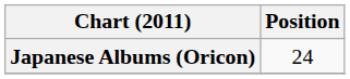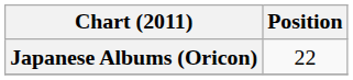 <table class="wikitable plainrowheaders">
 <tr>
 <th>Chart (2011)</th>
 <th>Position</th>
 </tr>
 <tr>
 <th scope="row">Japanese Albums (Oricon)</th>
-<td style="text-align:center;">24</td>
+<td style="text-align:center;">22</td>
 </tr>
 <tr>
 </tr>
 </table>
